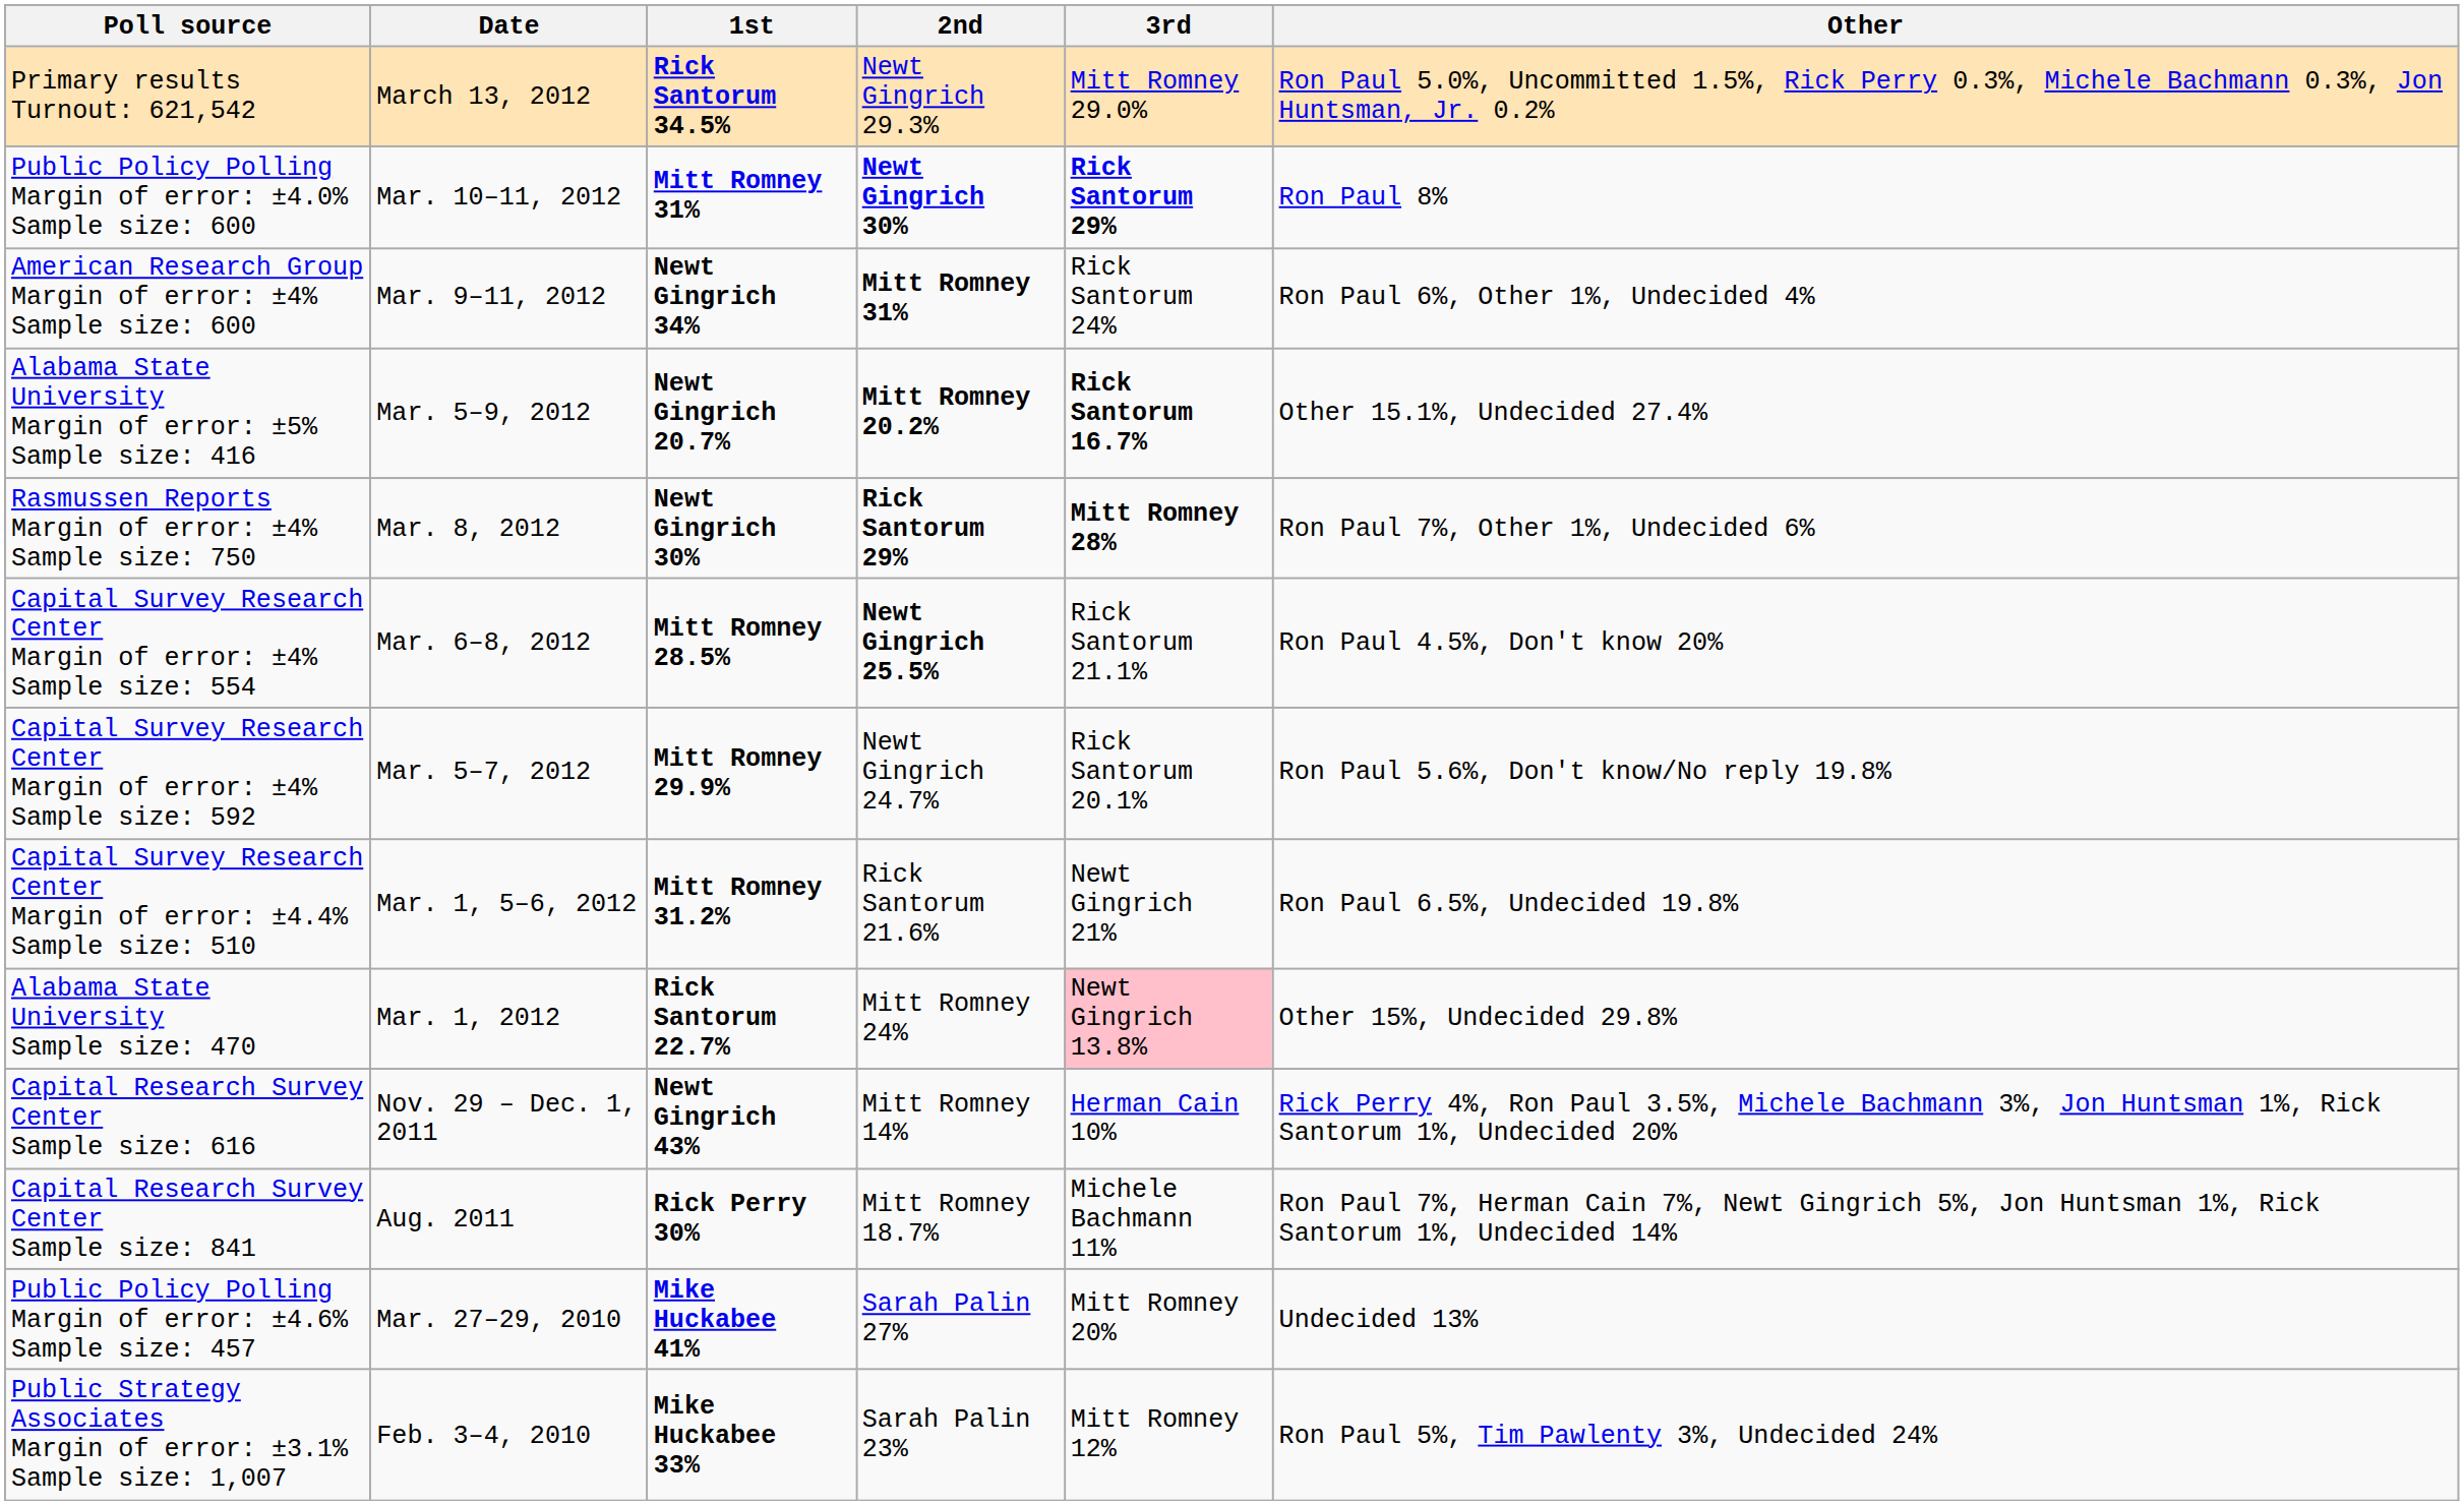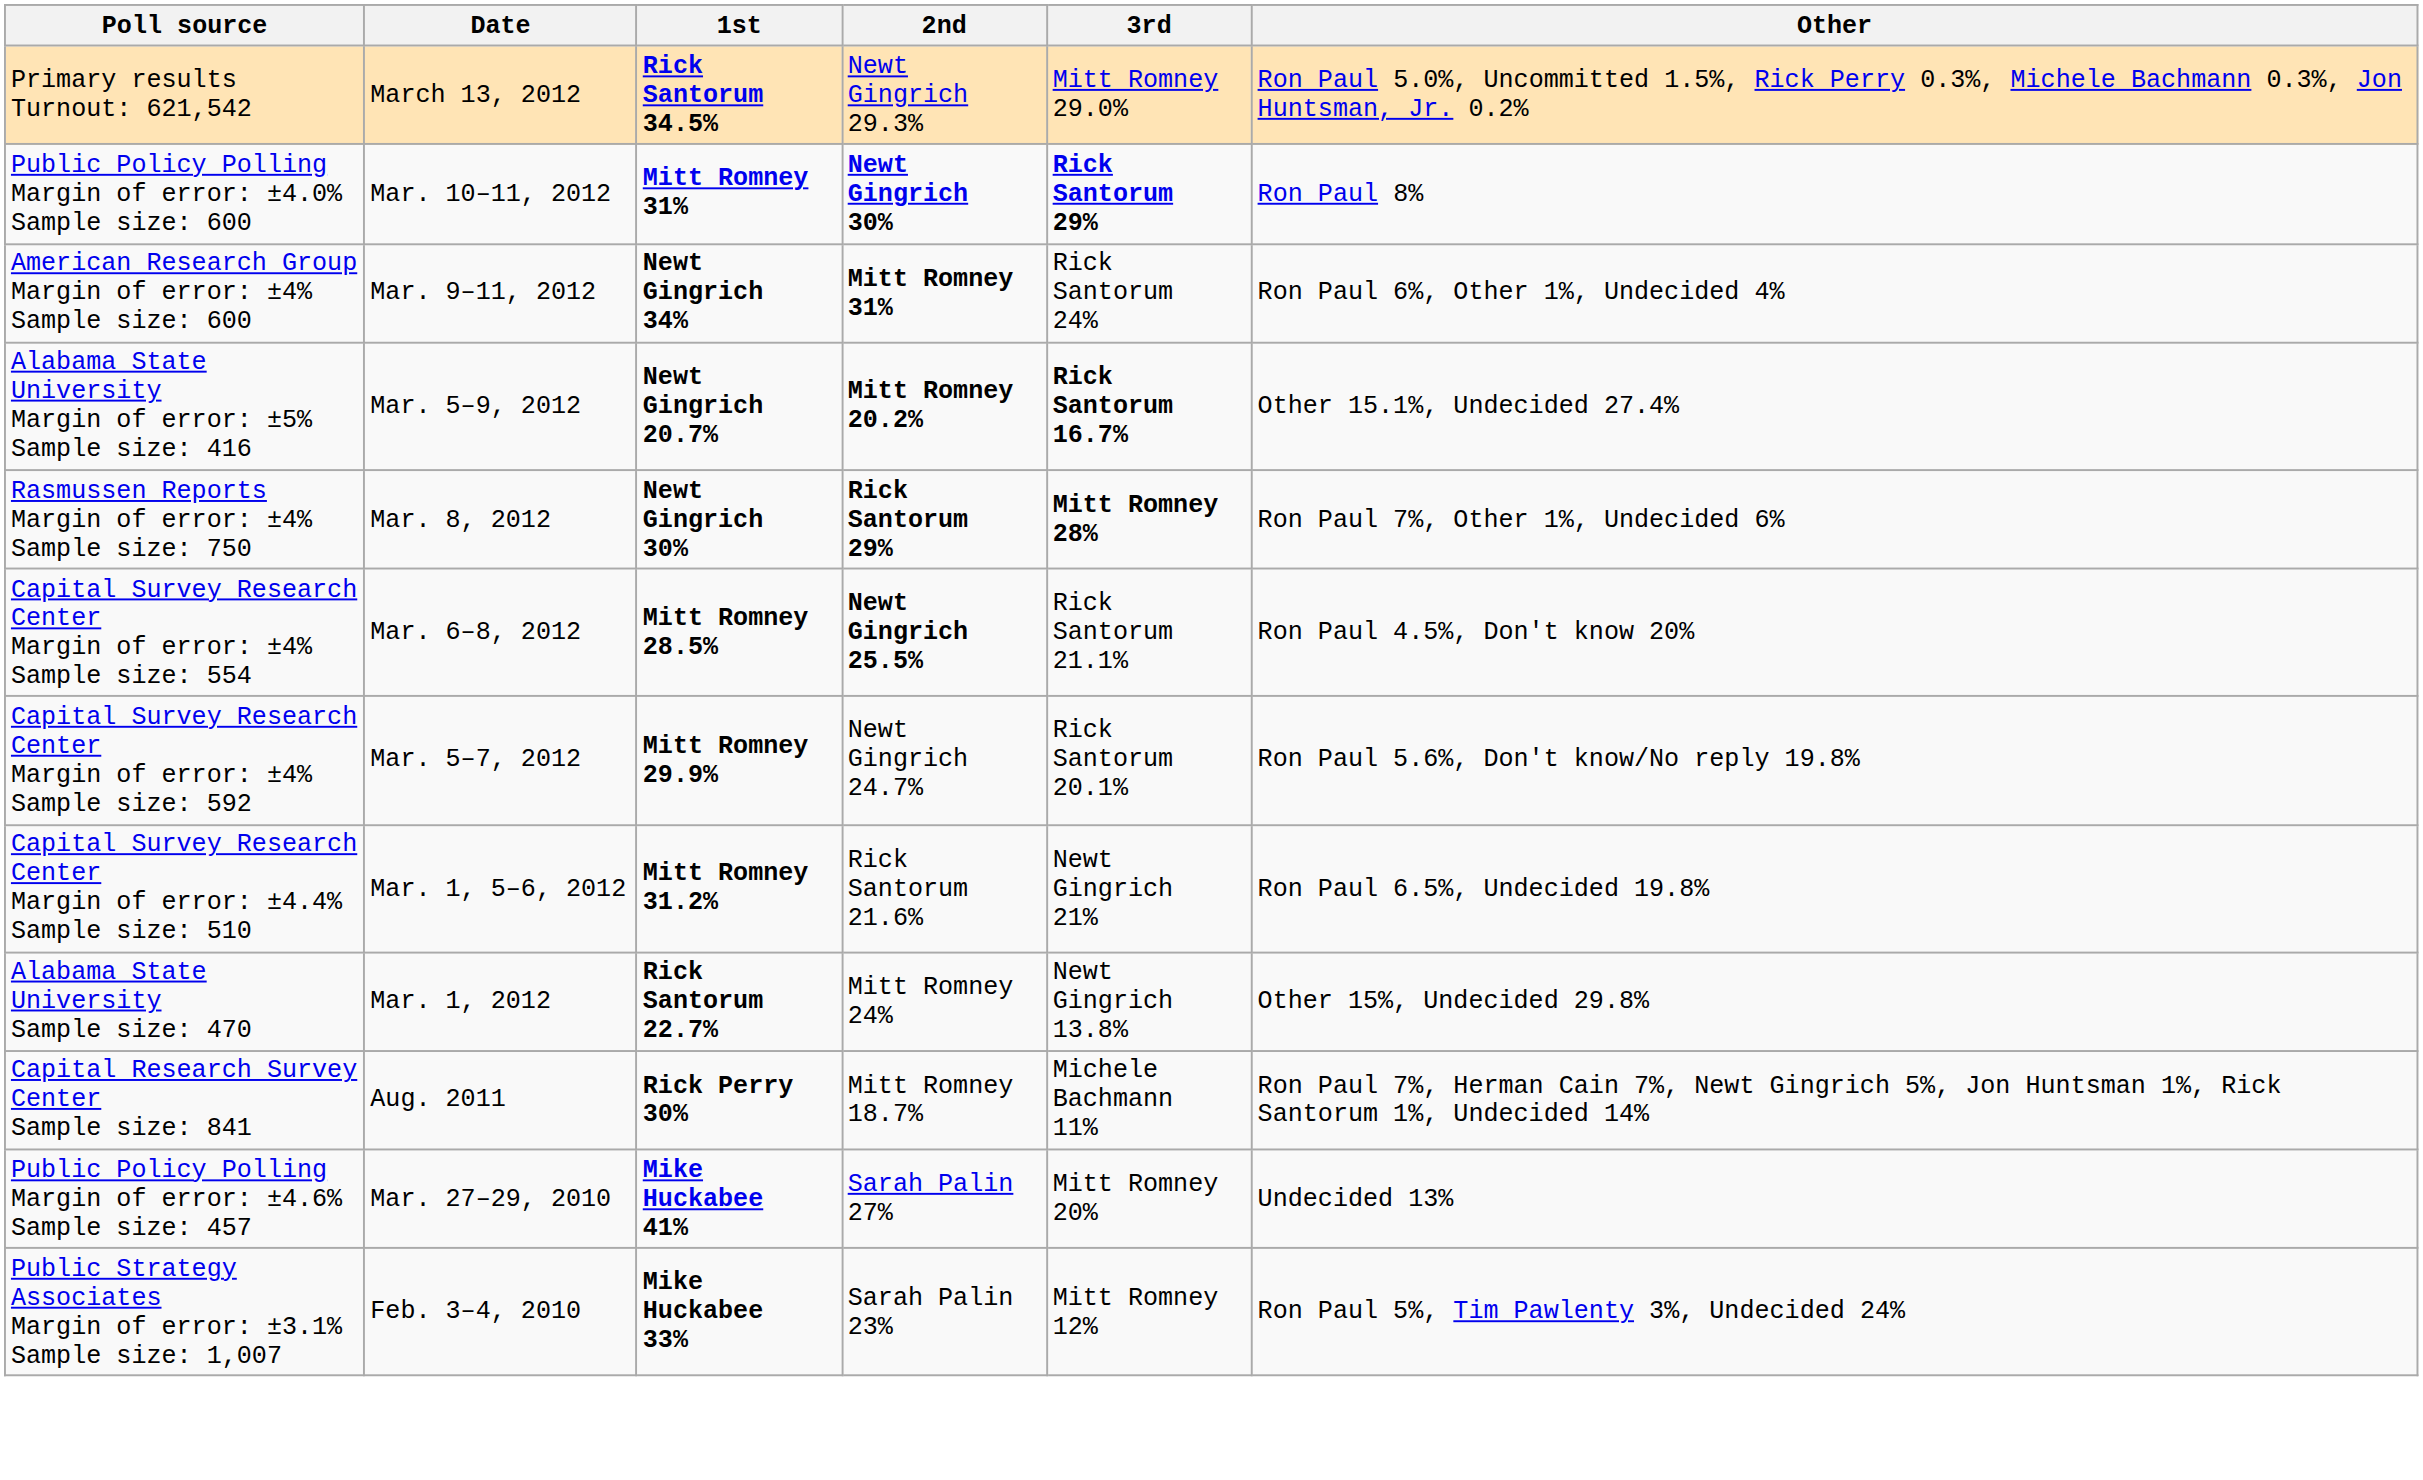 <table class="wikitable">
 <tr>
 <th style="width:180px;">Poll source</th>
 <th style="width:135px;">Date</th>
 <th style="width:100px;">1st</th>
 <th style="width:100px;">2nd</th>
 <th style="width:100px;">3rd</th>
 <th>Other</th>
 </tr>
 <tr style="background:Moccasin;">
 <td>Primary results<br>Turnout: 621,542</td>
 <td>March 13, 2012</td>
 <td><strong><a href='#'>Rick Santorum</a> 34.5% </strong></td>
 <td><a href='#'>Newt Gingrich</a><br>29.3%</td>
 <td><a href='#'>Mitt Romney</a><br>29.0%</td>
 <td><a href='#'>Ron Paul</a> 5.0%, Uncommitted 1.5%, <a href='#'>Rick Perry</a> 0.3%, <a href='#'>Michele Bachmann</a> 0.3%, <a href='#'>Jon Huntsman, Jr.</a> 0.2%</td>
 </tr>
 <tr>
 <td><a href='#'>Public Policy Polling </a><br>Margin of error: ±4.0%<br>Sample size: 600</td>
 <td>Mar. 10–11, 2012</td>
 <td><strong><a href='#'>Mitt Romney</a><br>31%</strong></td>
 <td><strong><a href='#'>Newt Gingrich</a><br>30%</strong></td>
 <td><strong><a href='#'>Rick Santorum</a><br>29%</strong></td>
 <td><a href='#'>Ron Paul</a> 8%</td>
 </tr>
 <tr>
 <td><a href='#'>American Research Group</a><br>Margin of error: ±4%<br>Sample size: 600</td>
 <td>Mar. 9–11, 2012</td>
 <td><strong>Newt Gingrich<br>34%</strong></td>
 <td><strong>Mitt Romney<br>31%</strong></td>
 <td>Rick Santorum<br>24%</td>
 <td>Ron Paul 6%, Other 1%, Undecided 4%</td>
 </tr>
 <tr>
 <td><a href='#'>Alabama State University</a><br>Margin of error: ±5%<br>Sample size: 416</td>
 <td>Mar. 5–9, 2012</td>
 <td><strong>Newt Gingrich<br>20.7%</strong></td>
 <td><strong>Mitt Romney<br>20.2%</strong></td>
 <td><strong>Rick Santorum<br>16.7%</strong></td>
 <td>Other 15.1%, Undecided 27.4%</td>
 </tr>
 <tr>
 <td><a href='#'>Rasmussen Reports</a><br>Margin of error: ±4%<br>Sample size: 750</td>
 <td>Mar. 8, 2012</td>
 <td><strong>Newt Gingrich<br>30%</strong></td>
 <td><strong>Rick Santorum<br>29%</strong></td>
 <td><strong>Mitt Romney<br>28%</strong></td>
 <td>Ron Paul 7%, Other 1%, Undecided 6%</td>
 </tr>
 <tr>
 <td><a href='#'>Capital Survey Research Center</a><br>Margin of error: ±4%<br>Sample size: 554</td>
 <td>Mar. 6–8, 2012</td>
 <td><strong>Mitt Romney<br>28.5%</strong></td>
 <td><strong>Newt Gingrich<br>25.5%</strong></td>
 <td>Rick Santorum<br>21.1%</td>
 <td>Ron Paul 4.5%, Don't know 20%</td>
 </tr>
 <tr>
 <td><a href='#'>Capital Survey Research Center</a><br>Margin of error: ±4%<br>Sample size: 592</td>
 <td>Mar. 5–7, 2012</td>
 <td><strong>Mitt Romney<br>29.9%</strong></td>
 <td>Newt Gingrich<br>24.7%</td>
 <td>Rick Santorum<br>20.1%</td>
 <td>Ron Paul 5.6%, Don't know/No reply 19.8%</td>
 </tr>
 <tr>
 <td><a href='#'>Capital Survey Research Center</a><br>Margin of error: ±4.4%<br>Sample size: 510</td>
 <td>Mar. 1, 5–6, 2012</td>
 <td><strong>Mitt Romney<br>31.2%</strong></td>
 <td>Rick Santorum<br>21.6%</td>
 <td>Newt Gingrich<br>21%</td>
 <td>Ron Paul 6.5%, Undecided 19.8%</td>
 </tr>
 <tr>
 <td><a href='#'>Alabama State University</a><br>Sample size: 470</td>
 <td>Mar. 1, 2012</td>
 <td><strong>Rick Santorum<br>22.7%</strong></td>
 <td>Mitt Romney<br>24%</td>
-<td style="background: pink;">Newt Gingrich<br>13.8%</td>
+<td>Newt Gingrich<br>13.8%</td>
 <td>Other 15%, Undecided 29.8%</td>
-</tr>
-<tr>
-<td><a href='#'>Capital Research Survey Center</a><br>Sample size: 616</td>
-<td>Nov. 29 – Dec. 1, 2011</td>
-<td><strong>Newt Gingrich<br>43%</strong></td>
-<td>Mitt Romney<br>14%</td>
-<td><a href='#'>Herman Cain</a><br>10%</td>
-<td><a href='#'>Rick Perry</a> 4%, Ron Paul 3.5%, <a href='#'>Michele Bachmann</a> 3%, <a href='#'>Jon Huntsman</a> 1%, Rick Santorum 1%, Undecided 20%</td>
 </tr>
 <tr>
 <td><a href='#'>Capital Research Survey Center</a><br>Sample size: 841</td>
 <td>Aug. 2011</td>
 <td><strong>Rick Perry<br>30%</strong></td>
 <td>Mitt Romney<br>18.7%</td>
 <td>Michele Bachmann<br>11%</td>
 <td>Ron Paul 7%, Herman Cain 7%, Newt Gingrich 5%, Jon Huntsman 1%, Rick Santorum 1%, Undecided 14%</td>
 </tr>
 <tr>
 <td><a href='#'>Public Policy Polling</a><br>Margin of error: ±4.6%<br>Sample size: 457</td>
 <td>Mar. 27–29, 2010</td>
 <td><strong><a href='#'>Mike Huckabee</a><br>41%</strong></td>
 <td><a href='#'>Sarah Palin</a><br>27%</td>
 <td>Mitt Romney<br>20%</td>
 <td>Undecided 13%</td>
 </tr>
 <tr>
 <td><a href='#'>Public Strategy Associates</a><br>Margin of error: ±3.1%<br>Sample size: 1,007</td>
 <td>Feb. 3–4, 2010</td>
 <td><strong>Mike Huckabee<br>33%</strong></td>
 <td>Sarah Palin<br>23%</td>
 <td>Mitt Romney<br>12%</td>
 <td>Ron Paul 5%, <a href='#'>Tim Pawlenty</a> 3%, Undecided 24%</td>
 </tr>
 </table>
